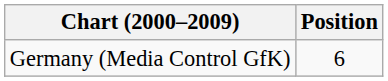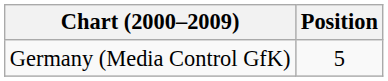 <table class="wikitable">
 <tr>
 <th>Chart (2000–2009)</th>
 <th>Position</th>
 </tr>
 <tr>
 <td>Germany (Media Control GfK)</td>
-<td align="center">6</td>
+<td align="center">5</td>
 </tr>
 </table>
